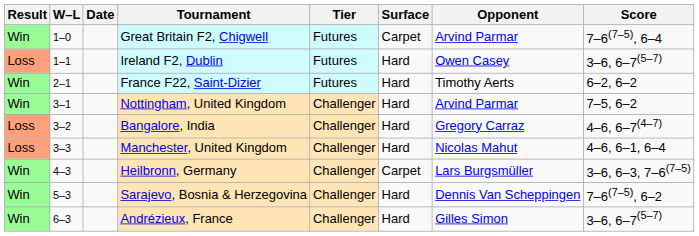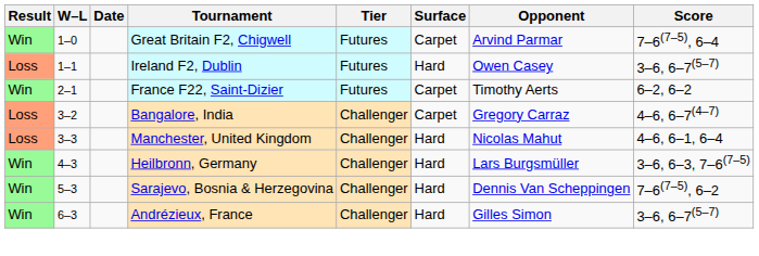 <table class="sortable wikitable">
 <tr>
 <th>Result</th>
 <th class="unsortable">W–L</th>
 <th>Date</th>
 <th>Tournament</th>
 <th>Tier</th>
 <th>Surface</th>
 <th>Opponent</th>
 <th class="unsortable">Score</th>
 </tr>
 <tr>
 <td style="background:#98fb98;">Win</td>
 <td><small>1–0</small></td>
 <td></td>
 <td style="background:#cffcff;">Great Britain F2, <a href='#'>Chigwell</a></td>
 <td style="background:#cffcff;">Futures</td>
 <td>Carpet</td>
 <td> <a href='#'>Arvind Parmar</a></td>
 <td>7–6<sup>(7–5)</sup>, 6–4</td>
 </tr>
 <tr>
 <td style="background:#ffa07a;">Loss</td>
 <td><small>1–1</small></td>
 <td></td>
 <td style="background:#cffcff;">Ireland F2, <a href='#'>Dublin</a></td>
 <td style="background:#cffcff;">Futures</td>
 <td>Hard</td>
 <td> <a href='#'>Owen Casey</a></td>
 <td>3–6, 6–7<sup>(5–7)</sup></td>
 </tr>
 <tr>
 <td style="background:#98fb98;">Win</td>
 <td><small>2–1</small></td>
 <td></td>
 <td style="background:#cffcff;">France F22, <a href='#'>Saint-Dizier</a></td>
 <td style="background:#cffcff;">Futures</td>
-<td>Hard</td>
+<td>Carpet</td>
 <td> Timothy Aerts</td>
 <td>6–2, 6–2</td>
-</tr>
-<tr>
-<td style="background:#98fb98;">Win</td>
-<td><small>3–1</small></td>
-<td></td>
-<td style="background:moccasin;"><a href='#'>Nottingham</a>, United Kingdom</td>
-<td style="background:moccasin;">Challenger</td>
-<td>Hard</td>
-<td> <a href='#'>Arvind Parmar</a></td>
-<td>7–5, 6–2</td>
 </tr>
 <tr>
 <td style="background:#ffa07a;">Loss</td>
 <td><small>3–2</small></td>
 <td></td>
 <td style="background:moccasin;"><a href='#'>Bangalore</a>, India</td>
 <td style="background:moccasin;">Challenger</td>
-<td>Hard</td>
+<td>Carpet</td>
 <td> <a href='#'>Gregory Carraz</a></td>
 <td>4–6, 6–7<sup>(4–7)</sup></td>
 </tr>
 <tr>
 <td style="background:#ffa07a;">Loss</td>
 <td><small>3–3</small></td>
 <td></td>
 <td style="background:moccasin;"><a href='#'>Manchester</a>, United Kingdom</td>
 <td style="background:moccasin;">Challenger</td>
 <td>Hard</td>
 <td> <a href='#'>Nicolas Mahut</a></td>
 <td>4–6, 6–1, 6–4</td>
 </tr>
 <tr>
 <td style="background:#98fb98;">Win</td>
 <td><small>4–3</small></td>
 <td></td>
 <td style="background:moccasin;"><a href='#'>Heilbronn</a>, Germany</td>
 <td style="background:moccasin;">Challenger</td>
-<td>Carpet</td>
+<td>Hard</td>
 <td> <a href='#'>Lars Burgsmüller</a></td>
 <td>3–6, 6–3, 7–6<sup>(7–5)</sup></td>
 </tr>
 <tr>
 <td style="background:#98fb98;">Win</td>
 <td><small>5–3</small></td>
 <td></td>
 <td style="background:moccasin;"><a href='#'>Sarajevo</a>, Bosnia & Herzegovina</td>
 <td style="background:moccasin;">Challenger</td>
 <td>Hard</td>
 <td> <a href='#'>Dennis Van Scheppingen</a></td>
 <td>7–6<sup>(7–5)</sup>, 6–2</td>
 </tr>
 <tr>
 <td style="background:#98fb98;">Win</td>
 <td><small>6–3</small></td>
 <td></td>
 <td style="background:moccasin;"><a href='#'>Andrézieux</a>, France</td>
 <td style="background:moccasin;">Challenger</td>
 <td>Hard</td>
 <td> <a href='#'>Gilles Simon</a></td>
 <td>3–6, 6–7<sup>(5–7)</sup></td>
 </tr>
 </table>
